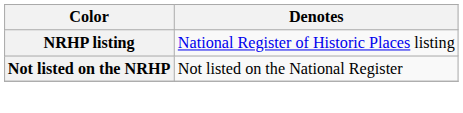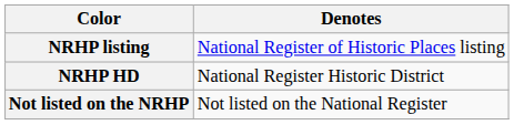 <table class="wikitable" style="margin:1em auto">
 <tr>
 <th>Color</th>
 <th>Denotes</th>
 </tr>
 <tr ->
 <th>NRHP listing</th>
 <td><a href='#'>National Register of Historic Places</a> listing</td>
 </tr>
 <tr ->
+<th>NRHP HD</th>
+<td>National Register Historic District</td>
+</tr>
+<tr ->
 <th>Not listed on the NRHP</th>
 <td>Not listed on the National Register</td>
 </tr>
 <tr ->
 </tr>
 </table>
